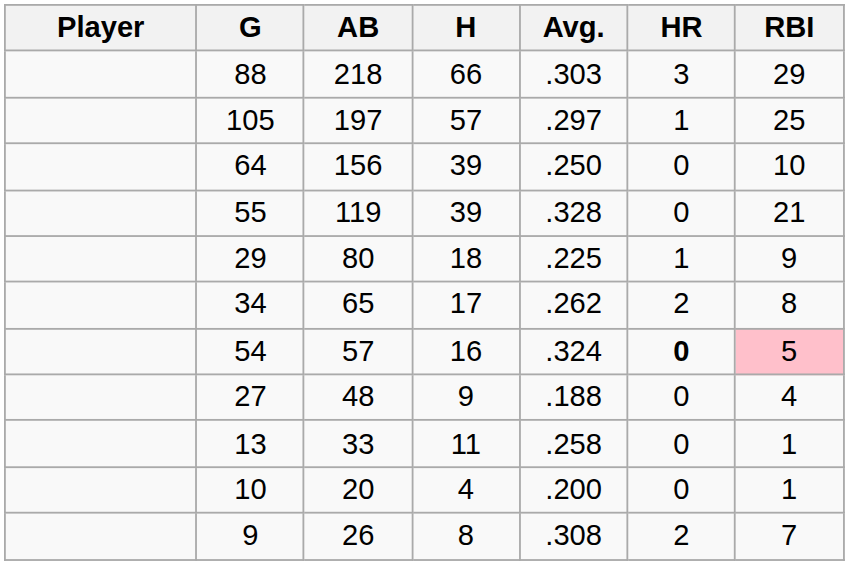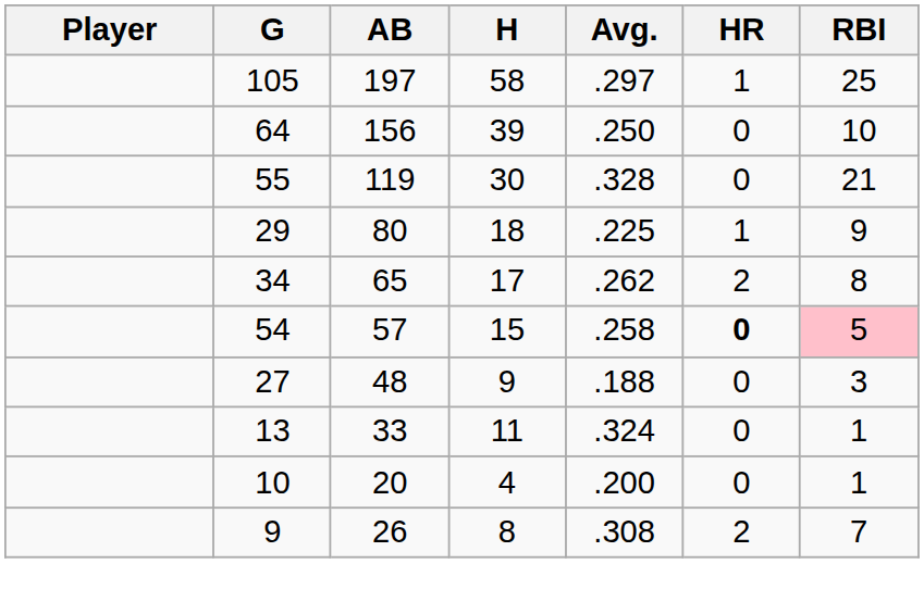 <table class="wikitable sortable">
 <tr>
 <th bgcolor="#DDDDFF" width="16%">Player</th>
 <th bgcolor="#DDDDFF" width="9%">G</th>
 <th bgcolor="#DDDDFF" width="9%">AB</th>
 <th bgcolor="#DDDDFF" width="9%">H</th>
 <th bgcolor="#DDDDFF" width="9%">Avg.</th>
 <th bgcolor="#DDDDFF" width="9%">HR</th>
 <th bgcolor="#DDDDFF" width="9%">RBI</th>
 </tr>
 <tr align="center">
 <td></td>
-<td>88</td>
-<td>218</td>
-<td>66</td>
-<td>.303</td>
-<td>3</td>
-<td>29</td>
-</tr>
-<tr align="center">
-<td></td>
 <td>105</td>
 <td>197</td>
-<td>57</td>
+<td>58</td>
 <td>.297</td>
 <td>1</td>
 <td>25</td>
 </tr>
 <tr align="center">
 <td></td>
 <td>64</td>
 <td>156</td>
 <td>39</td>
 <td>.250</td>
 <td>0</td>
 <td>10</td>
 </tr>
 <tr align="center">
 <td></td>
 <td>55</td>
 <td>119</td>
-<td>39</td>
+<td>30</td>
 <td>.328</td>
 <td>0</td>
 <td>21</td>
 </tr>
 <tr align="center">
 <td></td>
 <td>29</td>
 <td>80</td>
 <td>18</td>
 <td>.225</td>
 <td>1</td>
 <td>9</td>
 </tr>
 <tr align="center">
 <td></td>
 <td>34</td>
 <td>65</td>
 <td>17</td>
 <td>.262</td>
 <td>2</td>
 <td>8</td>
 </tr>
 <tr align="center">
 <td></td>
 <td>54</td>
 <td>57</td>
-<td>16</td>
-<td>.324</td>
+<td>15</td>
+<td>.258</td>
 <td><strong>0</strong></td>
 <td style="background: pink;">5</td>
 </tr>
 <tr align="center">
 <td></td>
 <td>27</td>
 <td>48</td>
 <td>9</td>
 <td>.188</td>
 <td>0</td>
-<td>4</td>
+<td>3</td>
 </tr>
 <tr align="center">
 <td></td>
 <td>13</td>
 <td>33</td>
 <td>11</td>
-<td>.258</td>
+<td>.324</td>
 <td>0</td>
 <td>1</td>
 </tr>
 <tr align="center">
 <td></td>
 <td>10</td>
 <td>20</td>
 <td>4</td>
 <td>.200</td>
 <td>0</td>
 <td>1</td>
 </tr>
 <tr align="center">
 <td></td>
 <td>9</td>
 <td>26</td>
 <td>8</td>
 <td>.308</td>
 <td>2</td>
 <td>7</td>
 </tr>
 </table>
